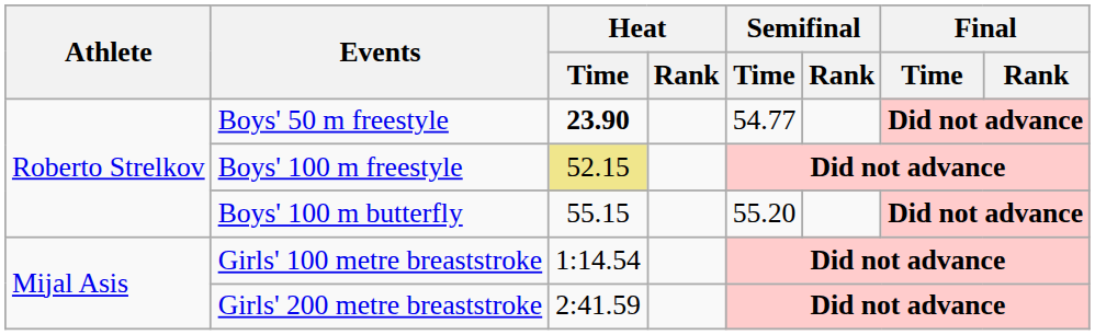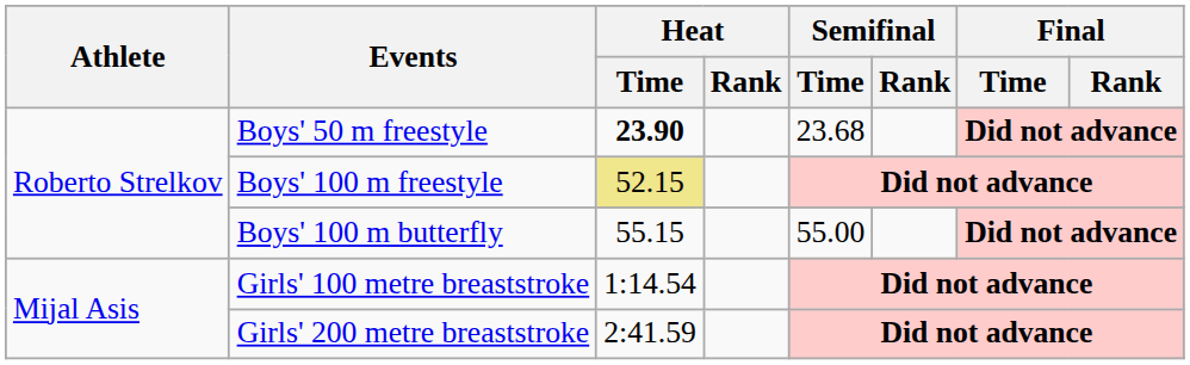 <table class=wikitable style="font-size:90%">
 <tr>
 <th rowspan="2">Athlete</th>
 <th rowspan="2">Events</th>
 <th colspan="2">Heat</th>
 <th colspan="2">Semifinal</th>
 <th colspan="2">Final</th>
 </tr>
 <tr>
 <th>Time</th>
 <th>Rank</th>
 <th>Time</th>
 <th>Rank</th>
 <th>Time</th>
 <th>Rank</th>
 </tr>
 <tr>
 <td rowspan="3"><a href='#'>Roberto Strelkov</a></td>
 <td><a href='#'>Boys' 50 m freestyle</a></td>
 <td align="center"><strong>23.90</strong></td>
 <td></td>
-<td align="center">54.77</td>
+<td align="center">23.68</td>
 <td></td>
 <td colspan ="9" bgcolor="#ffcccc" align="center"><strong>Did not advance</strong></td>
 </tr>
 <tr>
 <td><a href='#'>Boys' 100 m freestyle</a></td>
 <td align="center" style="background: khaki;">52.15</td>
 <td></td>
 <td colspan ="9" bgcolor="#ffcccc" align="center"><strong>Did not advance</strong></td>
 </tr>
 <tr>
 <td><a href='#'>Boys' 100 m butterfly</a></td>
 <td align="center">55.15</td>
 <td></td>
-<td align="center">55.20</td>
+<td align="center">55.00</td>
 <td></td>
 <td colspan ="9" bgcolor="#ffcccc" align="center"><strong>Did not advance</strong></td>
 </tr>
 <tr>
 <td rowspan="2"><a href='#'>Mijal Asis</a></td>
 <td><a href='#'>Girls' 100 metre breaststroke</a></td>
 <td>1:14.54</td>
 <td></td>
 <td colspan ="9" bgcolor="#ffcccc" align="center"><strong>Did not advance</strong></td>
 </tr>
 <tr>
 <td><a href='#'>Girls' 200 metre breaststroke</a></td>
 <td>2:41.59</td>
 <td></td>
 <td colspan ="9" bgcolor="#ffcccc" align="center"><strong>Did not advance</strong></td>
 </tr>
 </table>
